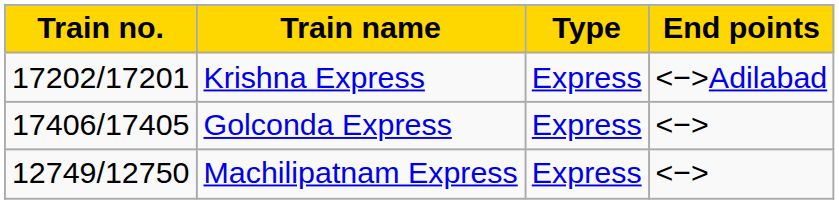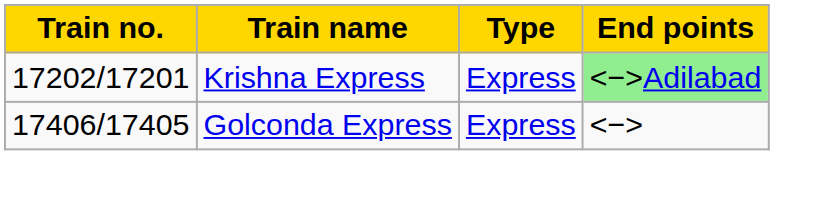 <table class="wikitable sortable">
 <tr>
 <th style="background:gold;"!>Train no.</th>
 <th style="background:gold;" !>Train name</th>
 <th ! style="background:gold;">Type</th>
 <th style="background:gold;" !>End points</th>
 </tr>
 <tr>
 <td>17202/17201</td>
 <td><a href='#'>Krishna Express</a></td>
 <td><a href='#'>Express</a></td>
-<td><−><a href='#'>Adilabad</a></td>
+<td style="background: lightgreen;"><−><a href='#'>Adilabad</a></td>
 </tr>
 <tr>
 <td>17406/17405</td>
 <td><a href='#'>Golconda Express</a></td>
 <td><a href='#'>Express</a></td>
 <td><−></td>
 </tr>
-<tr>
-<td>12749/12750</td>
-<td><a href='#'>Machilipatnam Express</a></td>
-<td><a href='#'>Express</a></td>
-<td><−></td>
-</tr>
 </table>
